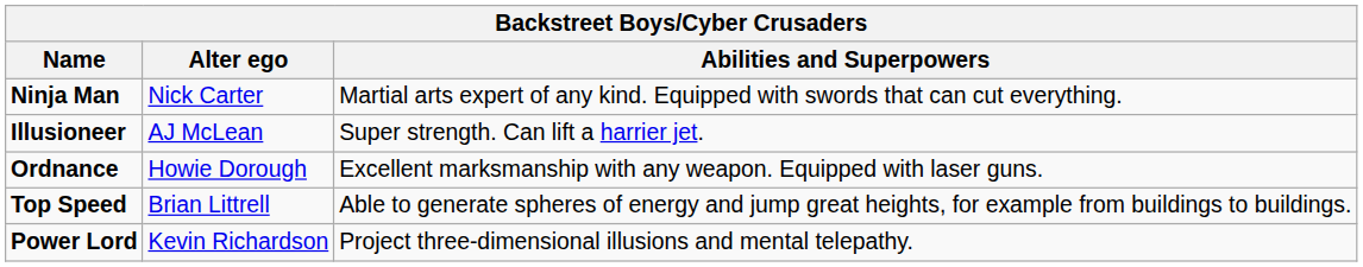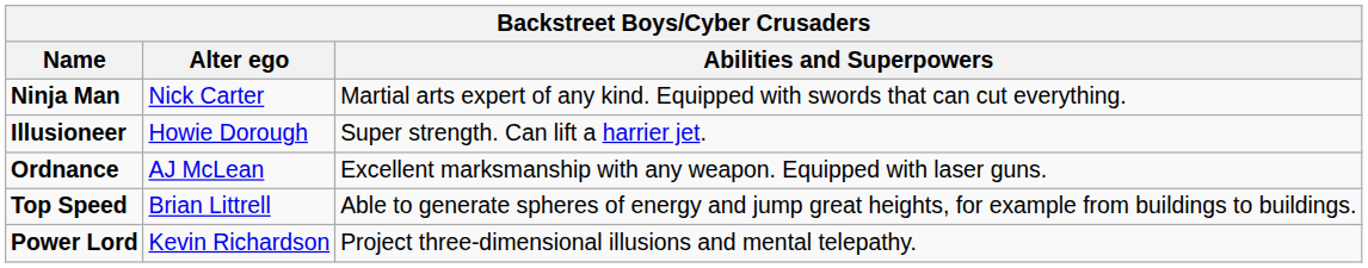 <table class="wikitable">
 <tr>
 <th colspan=6>Backstreet Boys/Cyber Crusaders</th>
 </tr>
 <tr>
 <th>Name</th>
 <th>Alter ego</th>
 <th>Abilities and Superpowers</th>
 </tr>
 <tr>
 <td><strong>Ninja Man</strong></td>
 <td><a href='#'>Nick Carter</a></td>
 <td>Martial arts expert of any kind. Equipped with swords that can cut everything.</td>
 </tr>
 <tr>
 <td><strong>Illusioneer</strong></td>
-<td><a href='#'>AJ McLean</a></td>
+<td><a href='#'>Howie Dorough</a></td>
 <td>Super strength. Can lift a <a href='#'>harrier jet</a>.</td>
 </tr>
 <tr>
 <td><strong>Ordnance</strong></td>
-<td><a href='#'>Howie Dorough</a></td>
+<td><a href='#'>AJ McLean</a></td>
 <td>Excellent marksmanship with any weapon. Equipped with laser guns.</td>
 </tr>
 <tr>
 <td><strong>Top Speed</strong></td>
 <td><a href='#'>Brian Littrell</a></td>
 <td>Able to generate spheres of energy and jump great heights, for example from buildings to buildings.</td>
 </tr>
 <tr>
 <td><strong>Power Lord</strong></td>
 <td><a href='#'>Kevin Richardson</a></td>
 <td>Project three-dimensional illusions and mental telepathy.</td>
 </tr>
 </table>
